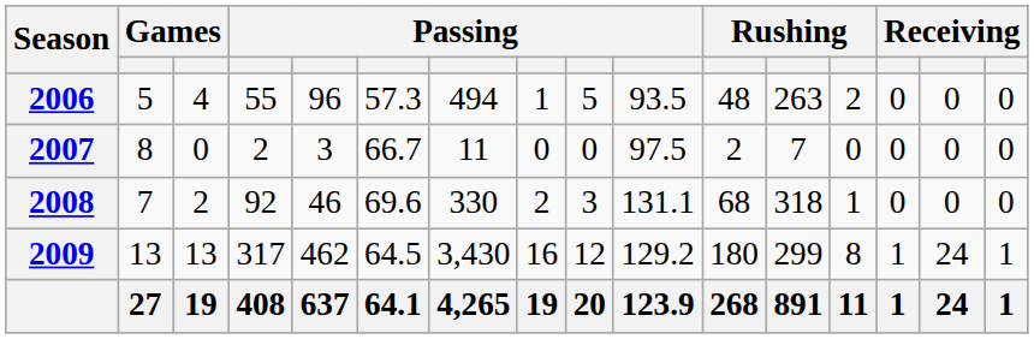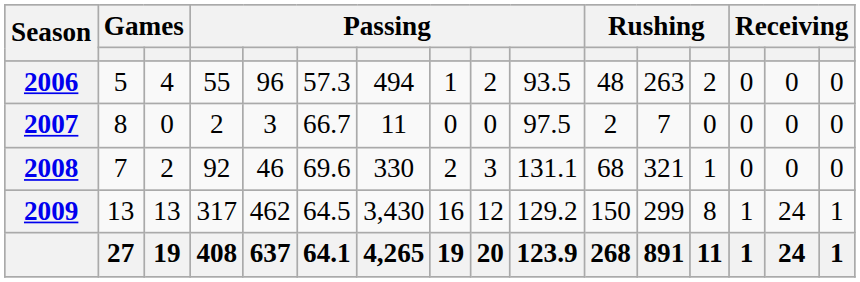 <table class="wikitable" style="text-align:center;">
 <tr>
 <th rowspan="2">Season</th>
 <th colspan="2">Games</th>
 <th colspan="7">Passing</th>
 <th colspan="3">Rushing</th>
 <th colspan="3">Receiving</th>
 </tr>
 <tr>
 <th></th>
 <th></th>
 <th></th>
 <th></th>
 <th></th>
 <th></th>
 <th></th>
 <th></th>
 <th></th>
 <th></th>
 <th></th>
 <th></th>
 <th></th>
 <th></th>
 <th></th>
 </tr>
 <tr>
 <th><a href='#'>2006</a></th>
 <td>5</td>
 <td>4</td>
 <td>55</td>
 <td>96</td>
 <td>57.3</td>
 <td>494</td>
 <td>1</td>
-<td>5</td>
+<td>2</td>
 <td>93.5</td>
 <td>48</td>
 <td>263</td>
 <td>2</td>
 <td>0</td>
 <td>0</td>
 <td>0</td>
 </tr>
 <tr>
 <th><a href='#'>2007</a></th>
 <td>8</td>
 <td>0</td>
 <td>2</td>
 <td>3</td>
 <td>66.7</td>
 <td>11</td>
 <td>0</td>
 <td>0</td>
 <td>97.5</td>
 <td>2</td>
 <td>7</td>
 <td>0</td>
 <td>0</td>
 <td>0</td>
 <td>0</td>
 </tr>
 <tr>
 <th><a href='#'>2008</a></th>
 <td>7</td>
 <td>2</td>
 <td>92</td>
 <td>46</td>
 <td>69.6</td>
 <td>330</td>
 <td>2</td>
 <td>3</td>
 <td>131.1</td>
 <td>68</td>
-<td>318</td>
+<td>321</td>
 <td>1</td>
 <td>0</td>
 <td>0</td>
 <td>0</td>
 </tr>
 <tr>
 <th><a href='#'>2009</a></th>
 <td>13</td>
 <td>13</td>
 <td>317</td>
 <td>462</td>
 <td>64.5</td>
 <td>3,430</td>
 <td>16</td>
 <td>12</td>
 <td>129.2</td>
-<td>180</td>
+<td>150</td>
 <td>299</td>
 <td>8</td>
 <td>1</td>
 <td>24</td>
 <td>1</td>
 </tr>
 <tr>
 <th></th>
 <th>27</th>
 <th>19</th>
 <th>408</th>
 <th>637</th>
 <th>64.1</th>
 <th>4,265</th>
 <th>19</th>
 <th>20</th>
 <th>123.9</th>
 <th>268</th>
 <th>891</th>
 <th>11</th>
 <th>1</th>
 <th>24</th>
 <th>1</th>
 </tr>
 </table>
